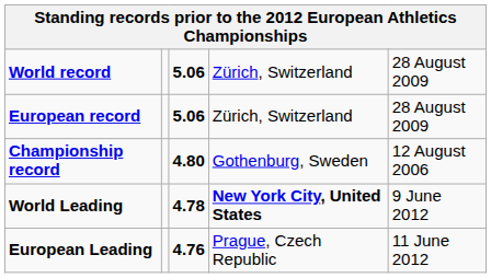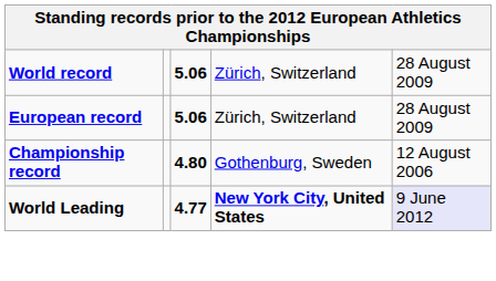 <table class="wikitable" width=75%>
 <tr>
 <th colspan="5">Standing records prior to the 2012 European Athletics Championships</th>
 </tr>
 <tr>
 <td><strong><a href='#'>World record</a></strong></td>
 <td></td>
 <td><strong>5.06</strong></td>
 <td><a href='#'>Zürich</a>, Switzerland</td>
 <td>28 August 2009</td>
 </tr>
 <tr>
 <td><strong><a href='#'>European record</a></strong></td>
 <td></td>
 <td><strong>5.06</strong></td>
 <td>Zürich, Switzerland</td>
 <td>28 August 2009</td>
 </tr>
 <tr>
 <td><strong><a href='#'>Championship record</a></strong></td>
 <td></td>
 <td><strong>4.80</strong></td>
 <td><a href='#'>Gothenburg</a>, Sweden</td>
 <td>12 August 2006</td>
 </tr>
 <tr>
 <td><strong>World Leading</strong></td>
 <td></td>
-<td><strong>4.78</strong></td>
+<td><strong>4.77</strong></td>
 <td><strong><a href='#'>New York City</a>, United States</strong></td>
-<td>9 June 2012</td>
-</tr>
-<tr>
-<td><strong>European Leading</strong></td>
-<td></td>
-<td><strong>4.76</strong></td>
-<td><a href='#'>Prague</a>, Czech Republic</td>
-<td>11 June 2012</td>
+<td style="background: lavender;">9 June 2012</td>
 </tr>
 </table>
